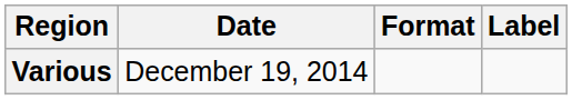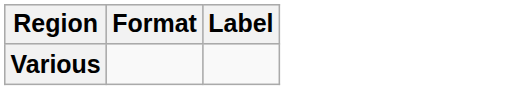 <table class="wikitable plainrowheaders">
 <tr>
 <th scope="col">Region</th>
-<th scope="col">Date</th>
 <th scope="col">Format</th>
 <th scope="col">Label</th>
 </tr>
 <tr>
 <th scope="row">Various</th>
-<td>December 19, 2014</td>
 <td></td>
 <td></td>
 </tr>
 </table>
